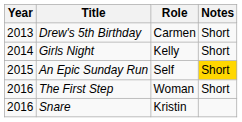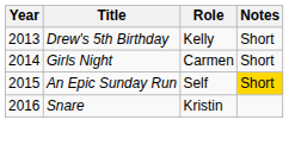 <table class="wikitable">
 <tr>
 <th>Year</th>
 <th>Title</th>
 <th>Role</th>
 <th>Notes</th>
 </tr>
 <tr>
 <td>2013</td>
 <td><em>Drew's 5th Birthday</em></td>
-<td>Carmen</td>
+<td>Kelly</td>
 <td>Short</td>
 </tr>
 <tr>
 <td>2014</td>
 <td><em>Girls Night</em></td>
-<td>Kelly</td>
+<td>Carmen</td>
 <td>Short</td>
 </tr>
 <tr>
 <td>2015</td>
 <td><em>An Epic Sunday Run</em></td>
 <td>Self</td>
 <td style="background: gold;">Short</td>
 </tr>
 <tr>
 <td>2016</td>
-<td><em>The First Step</em></td>
-<td>Woman</td>
-<td>Short</td>
-</tr>
-<tr>
-<td>2016</td>
 <td><em>Snare</em></td>
 <td>Kristin</td>
 <td></td>
 </tr>
 </table>
